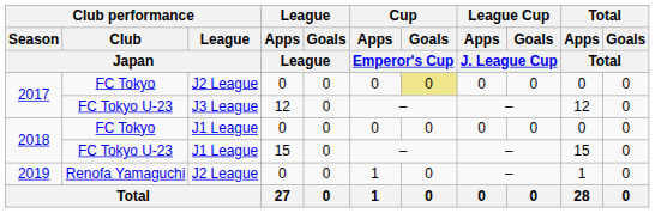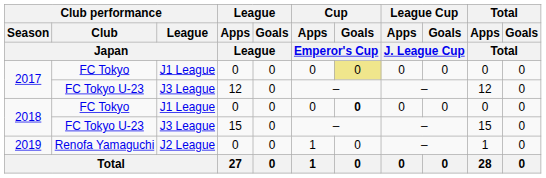 <table class="wikitable" style="text-align:center;">
 <tr>
 <th colspan=3>Club performance</th>
 <th colspan=2>League</th>
 <th colspan=2>Cup</th>
 <th colspan=2>League Cup</th>
 <th colspan=2>Total</th>
 </tr>
 <tr>
 <th>Season</th>
 <th>Club</th>
 <th>League</th>
 <th>Apps</th>
 <th>Goals</th>
 <th>Apps</th>
 <th>Goals</th>
 <th>Apps</th>
 <th>Goals</th>
 <th>Apps</th>
 <th>Goals</th>
 </tr>
 <tr>
 <th colspan=3>Japan</th>
 <th colspan=2>League</th>
 <th colspan=2><a href='#'>Emperor's Cup</a></th>
 <th colspan=2><a href='#'>J. League Cup</a></th>
 <th colspan=2>Total</th>
 </tr>
 <tr>
 <td rowspan="2"><a href='#'>2017</a></td>
 <td><a href='#'>FC Tokyo</a></td>
-<td><a href='#'>J2 League</a></td>
+<td><a href='#'>J1 League</a></td>
 <td>0</td>
 <td>0</td>
 <td>0</td>
 <td style="background: khaki;">0</td>
 <td>0</td>
 <td>0</td>
 <td>0</td>
 <td>0</td>
 </tr>
 <tr>
 <td><a href='#'>FC Tokyo U-23</a></td>
 <td><a href='#'>J3 League</a></td>
 <td>12</td>
 <td>0</td>
 <td colspan="2">–</td>
 <td colspan="2">–</td>
 <td>12</td>
 <td>0</td>
 </tr>
 <tr>
 <td rowspan="2"><a href='#'>2018</a></td>
 <td><a href='#'>FC Tokyo</a></td>
 <td><a href='#'>J1 League</a></td>
 <td>0</td>
 <td>0</td>
 <td>0</td>
-<td>0</td>
+<td><strong>0</strong></td>
 <td>0</td>
 <td>0</td>
 <td>0</td>
 <td>0</td>
 </tr>
 <tr>
 <td><a href='#'>FC Tokyo U-23</a></td>
-<td><a href='#'>J1 League</a></td>
+<td><a href='#'>J3 League</a></td>
 <td>15</td>
 <td>0</td>
 <td colspan="2">–</td>
 <td colspan="2">–</td>
 <td>15</td>
 <td>0</td>
 </tr>
 <tr>
 <td><a href='#'>2019</a></td>
 <td><a href='#'>Renofa Yamaguchi</a></td>
 <td><a href='#'>J2 League</a></td>
 <td>0</td>
 <td>0</td>
 <td>1</td>
 <td>0</td>
 <td colspan="2">–</td>
 <td>1</td>
 <td>0</td>
 </tr>
 <tr>
 <th colspan=3>Total</th>
 <th>27</th>
 <th>0</th>
 <th>1</th>
 <th>0</th>
 <th>0</th>
 <th>0</th>
 <th>28</th>
 <th>0</th>
 </tr>
 </table>
